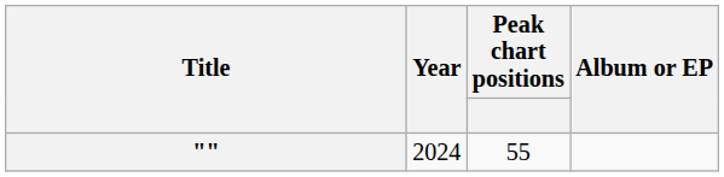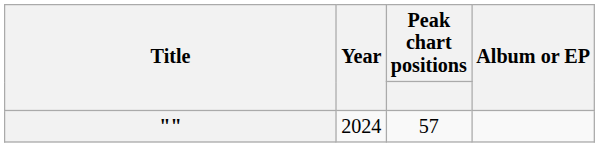 <table class="wikitable plainrowheaders" style="text-align:center;">
 <tr>
 <th rowspan="2" style="width:16em;">Title</th>
 <th rowspan="2" style="width:1em;">Year</th>
 <th>Peak chart positions</th>
 <th rowspan="2">Album or EP</th>
 </tr>
 <tr>
 <th scope="col" style="width:2.5em;font-size:85%;"><a href='#'></a><br></th>
 </tr>
 <tr>
 <th scope="row">""</th>
 <td>2024</td>
-<td>55</td>
+<td>57</td>
 <td></td>
 </tr>
 </table>
